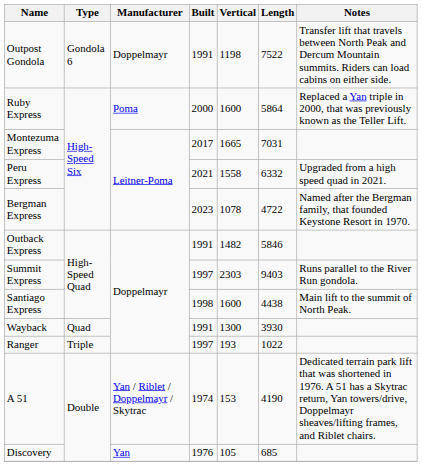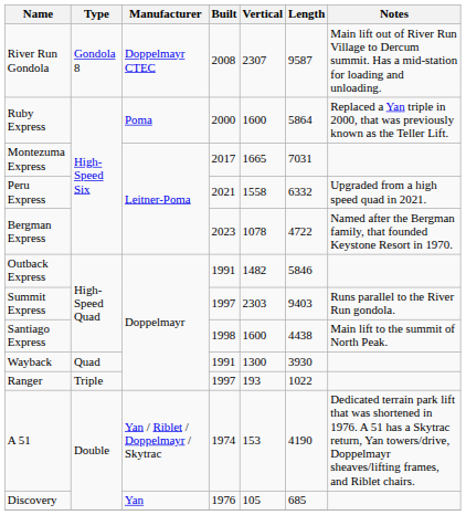 <table class="wikitable">
 <tr>
 <th>Name</th>
 <th>Type</th>
 <th>Manufacturer</th>
 <th>Built</th>
 <th>Vertical<br></th>
 <th>Length<br></th>
 <th>Notes</th>
 </tr>
 <tr>
-<td>Outpost Gondola</td>
-<td>Gondola 6</td>
-<td>Doppelmayr</td>
-<td>1991</td>
-<td>1198</td>
-<td>7522</td>
-<td>Transfer lift that travels between North Peak and Dercum Mountain summits. Riders can load cabins on either side.</td>
+<td>River Run Gondola</td>
+<td><a href='#'>Gondola</a> 8</td>
+<td><a href='#'>Doppelmayr CTEC</a></td>
+<td>2008</td>
+<td>2307</td>
+<td>9587</td>
+<td>Main lift out of River Run Village to Dercum summit. Has a mid-station for loading and unloading.</td>
 </tr>
 <tr>
 <td>Ruby Express</td>
 <td rowspan="4"><a href='#'>High-Speed Six</a></td>
 <td><a href='#'>Poma</a></td>
 <td>2000</td>
 <td>1600</td>
 <td>5864</td>
 <td>Replaced a <a href='#'>Yan</a> triple in 2000, that was previously known as the Teller Lift.</td>
 </tr>
 <tr>
 <td>Montezuma Express</td>
 <td rowspan="3"><a href='#'>Leitner-Poma</a></td>
 <td>2017</td>
 <td>1665</td>
 <td>7031</td>
 <td></td>
 </tr>
 <tr>
 <td>Peru Express</td>
 <td>2021</td>
 <td>1558</td>
 <td>6332</td>
 <td>Upgraded from a high speed quad in 2021.</td>
 </tr>
 <tr>
 <td>Bergman Express</td>
 <td>2023</td>
 <td>1078</td>
 <td>4722</td>
 <td>Named after the Bergman family, that founded Keystone Resort in 1970.</td>
 </tr>
 <tr>
 <td>Outback Express</td>
 <td rowspan="3">High-Speed Quad</td>
 <td rowspan="5">Doppelmayr</td>
 <td>1991</td>
 <td>1482</td>
 <td>5846</td>
 <td></td>
 </tr>
 <tr>
 <td>Summit Express</td>
 <td>1997</td>
 <td>2303</td>
 <td>9403</td>
 <td>Runs parallel to the River Run gondola.</td>
 </tr>
 <tr>
 <td>Santiago Express</td>
 <td>1998</td>
 <td>1600</td>
 <td>4438</td>
 <td>Main lift to the summit of North Peak.</td>
 </tr>
 <tr>
 <td>Wayback</td>
 <td>Quad</td>
 <td>1991</td>
 <td>1300</td>
 <td>3930</td>
 <td></td>
 </tr>
 <tr>
 <td>Ranger</td>
 <td>Triple</td>
 <td>1997</td>
 <td>193</td>
 <td>1022</td>
 <td></td>
 </tr>
 <tr>
 <td>A 51</td>
 <td rowspan="2">Double</td>
 <td><a href='#'>Yan</a> / <a href='#'>Riblet</a> / <a href='#'>Doppelmayr</a> / Skytrac</td>
 <td>1974</td>
 <td>153</td>
 <td>4190</td>
 <td>Dedicated terrain park lift that was shortened in 1976. A 51 has a Skytrac return, Yan towers/drive, Doppelmayr sheaves/lifting frames, and Riblet chairs.</td>
 </tr>
 <tr>
 <td>Discovery</td>
 <td><a href='#'>Yan</a></td>
 <td>1976</td>
 <td>105</td>
 <td>685</td>
 <td></td>
 </tr>
 <tr>
 </tr>
 </table>
